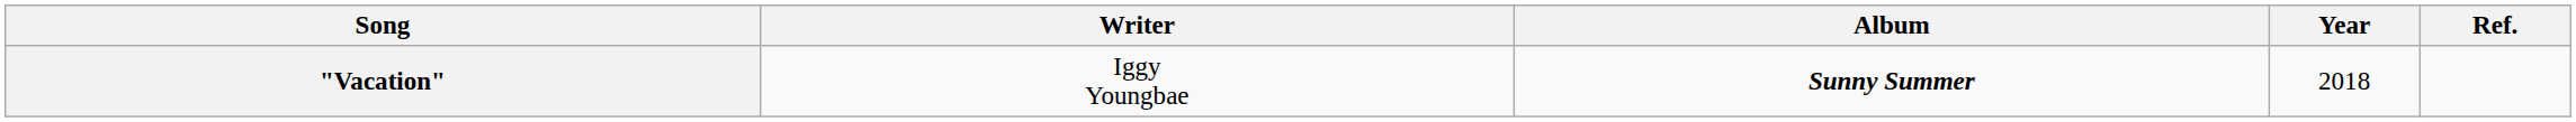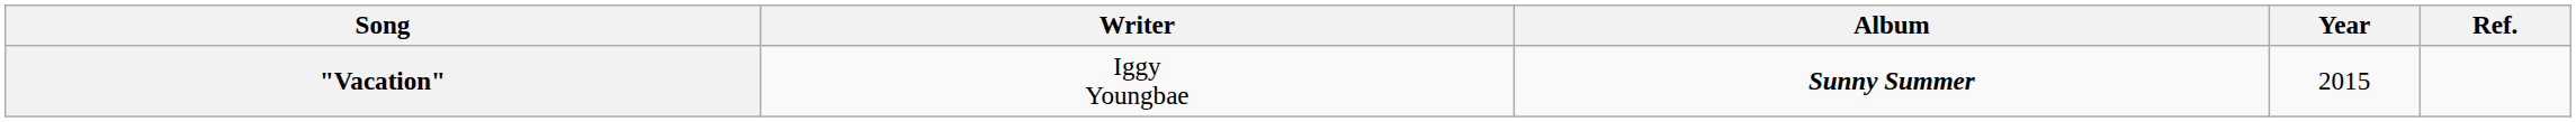 <table class="wikitable plainrowheaders" style="text-align:center; width:100%">
 <tr>
 <th style="width:25%">Song</th>
 <th style="width:25%">Writer</th>
 <th style="width:25%">Album</th>
 <th style="width:5%">Year</th>
 <th style="width:5%">Ref.</th>
 </tr>
 <tr>
 <th scope="row">"Vacation"</th>
 <td>Iggy<br>Youngbae</td>
 <td><strong><em>Sunny Summer</em></strong></td>
-<td>2018</td>
+<td>2015</td>
 <td></td>
 </tr>
 </table>
